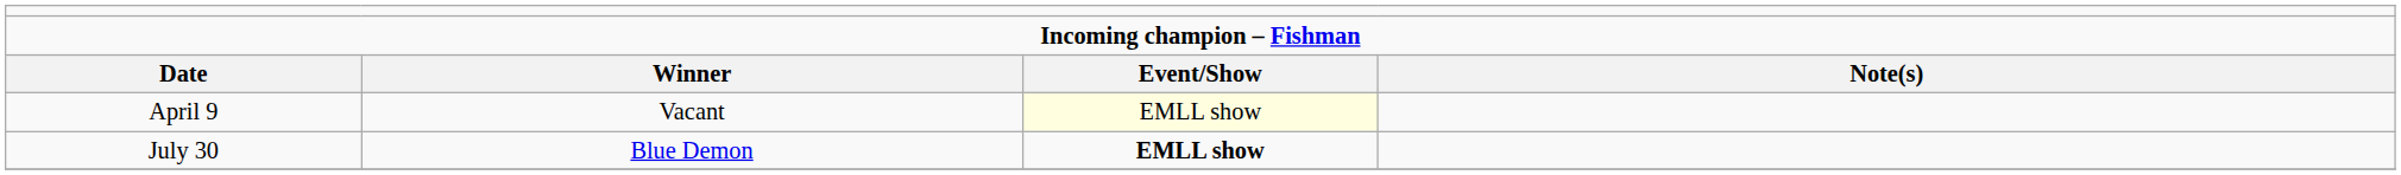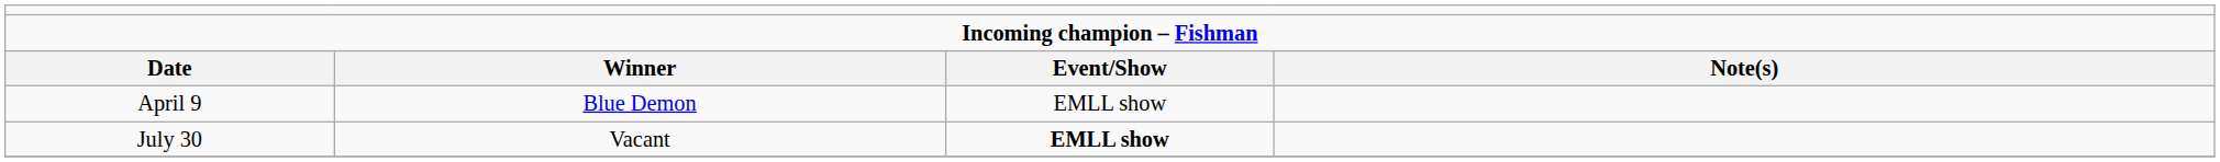 <table class="wikitable" style="text-align:center; width:100%;">
 <tr>
 <td colspan=5></td>
 </tr>
 <tr>
 <td colspan=5><strong>Incoming champion – <a href='#'>Fishman</a></strong></td>
 </tr>
 <tr>
 <th width=14%>Date</th>
 <th width=26%>Winner</th>
 <th width=14%>Event/Show</th>
 <th width=40%>Note(s)</th>
 </tr>
 <tr>
 <td>April 9</td>
-<td>Vacant</td>
-<td style="background: lightyellow;">EMLL show</td>
+<td><a href='#'>Blue Demon</a></td>
+<td>EMLL show</td>
 <td></td>
 </tr>
 <tr>
 <td>July 30</td>
-<td><a href='#'>Blue Demon</a></td>
+<td>Vacant</td>
 <td><strong>EMLL show</strong></td>
 <td></td>
 </tr>
 <tr>
 </tr>
 </table>
